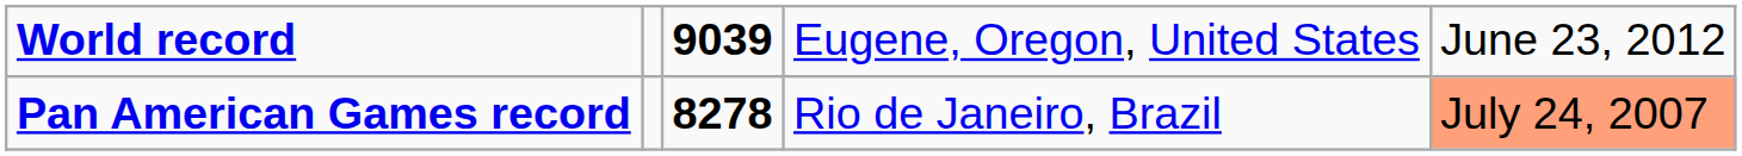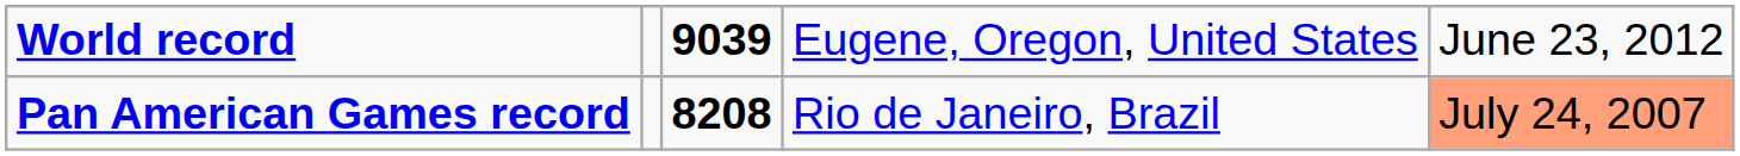 <table class="wikitable">
 <tr>
 <td><strong><a href='#'>World record</a></strong></td>
 <td></td>
 <td><strong>9039</strong></td>
 <td><a href='#'>Eugene, Oregon</a>, <a href='#'>United States</a></td>
 <td>June 23, 2012</td>
 </tr>
 <tr>
 <td><strong><a href='#'>Pan American Games record</a></strong></td>
 <td></td>
-<td><strong>8278</strong></td>
+<td><strong>8208</strong></td>
 <td><a href='#'>Rio de Janeiro</a>, <a href='#'>Brazil</a></td>
 <td style="background: lightsalmon;">July 24, 2007</td>
 </tr>
 </table>
